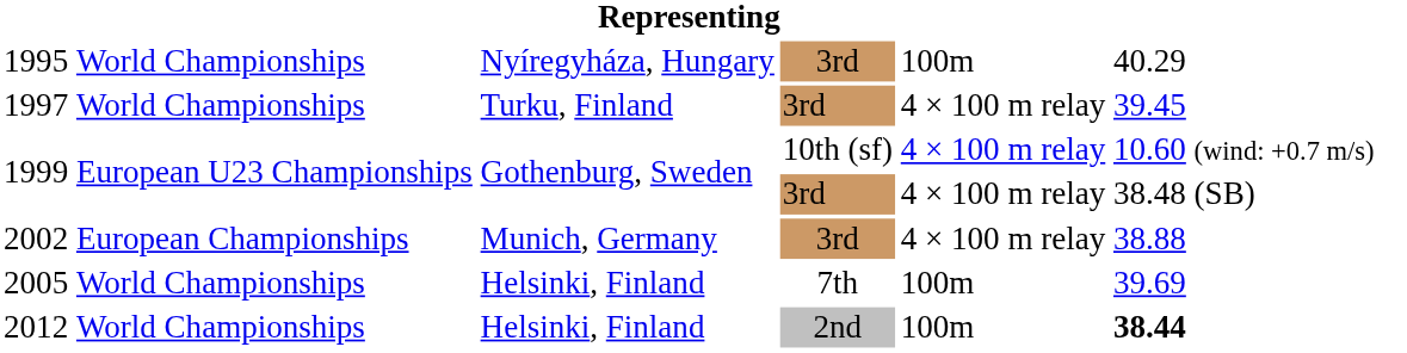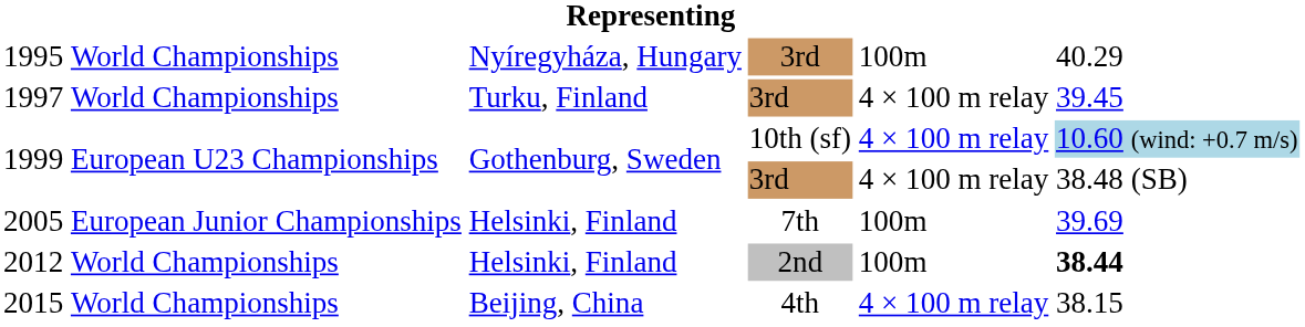 <table>
 <tr>
 <th colspan="6">Representing </th>
 </tr>
 <tr>
 <td>1995</td>
 <td><a href='#'>World Championships</a></td>
 <td><a href='#'>Nyíregyháza</a>, <a href='#'>Hungary</a></td>
 <td bgcolor="cc9966" align="center">3rd</td>
 <td>100m</td>
 <td>40.29</td>
 </tr>
 <tr>
 <td>1997</td>
 <td><a href='#'>World Championships</a></td>
 <td><a href='#'>Turku</a>, <a href='#'>Finland</a></td>
 <td bgcolor="cc9966">3rd</td>
 <td>4 × 100 m relay</td>
 <td><a href='#'>39.45</a></td>
 </tr>
 <tr>
 <td rowspan=2>1999</td>
 <td rowspan=2><a href='#'>European U23 Championships</a></td>
 <td rowspan=2><a href='#'>Gothenburg</a>, <a href='#'>Sweden</a></td>
 <td>10th (sf)</td>
 <td><a href='#'>4 × 100 m relay</a></td>
-<td><a href='#'>10.60</a> <small>(wind: +0.7 m/s)</small></td>
+<td style="background: lightblue;"><a href='#'>10.60</a> <small>(wind: +0.7 m/s)</small></td>
 </tr>
 <tr>
 <td bgcolor="cc9966">3rd</td>
 <td>4 × 100 m relay</td>
 <td>38.48 (SB)</td>
 </tr>
 <tr>
-<td>2002</td>
-<td><a href='#'>European Championships</a></td>
-<td><a href='#'>Munich</a>, <a href='#'>Germany</a></td>
-<td bgcolor="cc9966" align="center">3rd</td>
-<td>4 × 100 m relay</td>
-<td><a href='#'>38.88</a></td>
-</tr>
-<tr>
 <td>2005</td>
-<td><a href='#'>World Championships</a></td>
+<td><a href='#'>European Junior Championships</a></td>
 <td><a href='#'>Helsinki</a>, <a href='#'>Finland</a></td>
 <td align="center">7th</td>
 <td>100m</td>
 <td><a href='#'>39.69</a></td>
 </tr>
 <tr>
 <td>2012</td>
 <td><a href='#'>World Championships</a></td>
 <td><a href='#'>Helsinki</a>, <a href='#'>Finland</a></td>
 <td bgcolor=silver align="center">2nd</td>
 <td>100m</td>
 <td><strong>38.44</strong></td>
 </tr>
+<tr>
+<td>2015</td>
+<td><a href='#'>World Championships</a></td>
+<td><a href='#'>Beijing</a>, <a href='#'>China</a></td>
+<td align="center">4th</td>
+<td><a href='#'>4 × 100 m relay</a></td>
+<td>38.15</td>
+</tr>
 </table>
